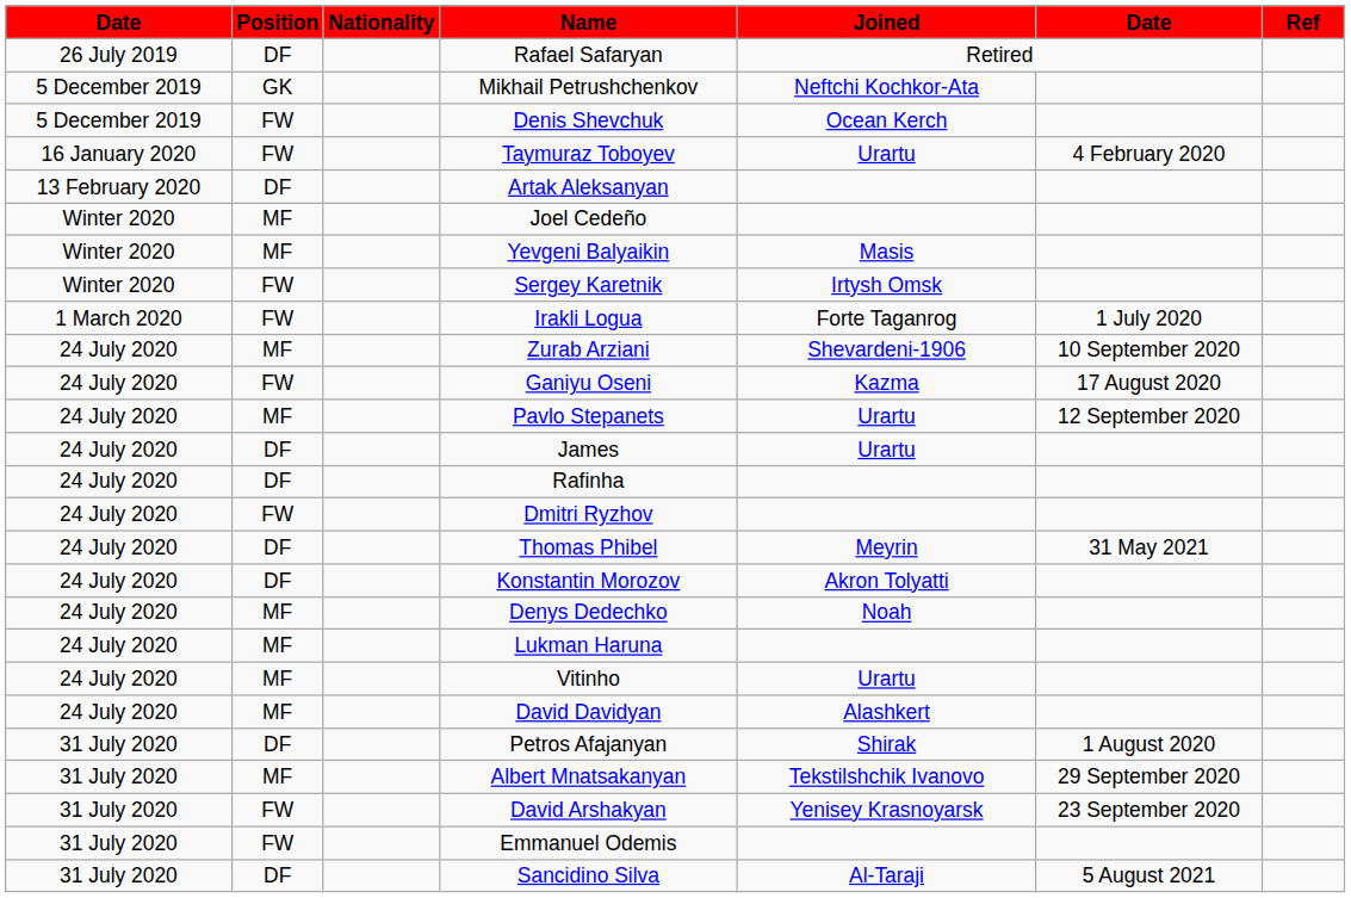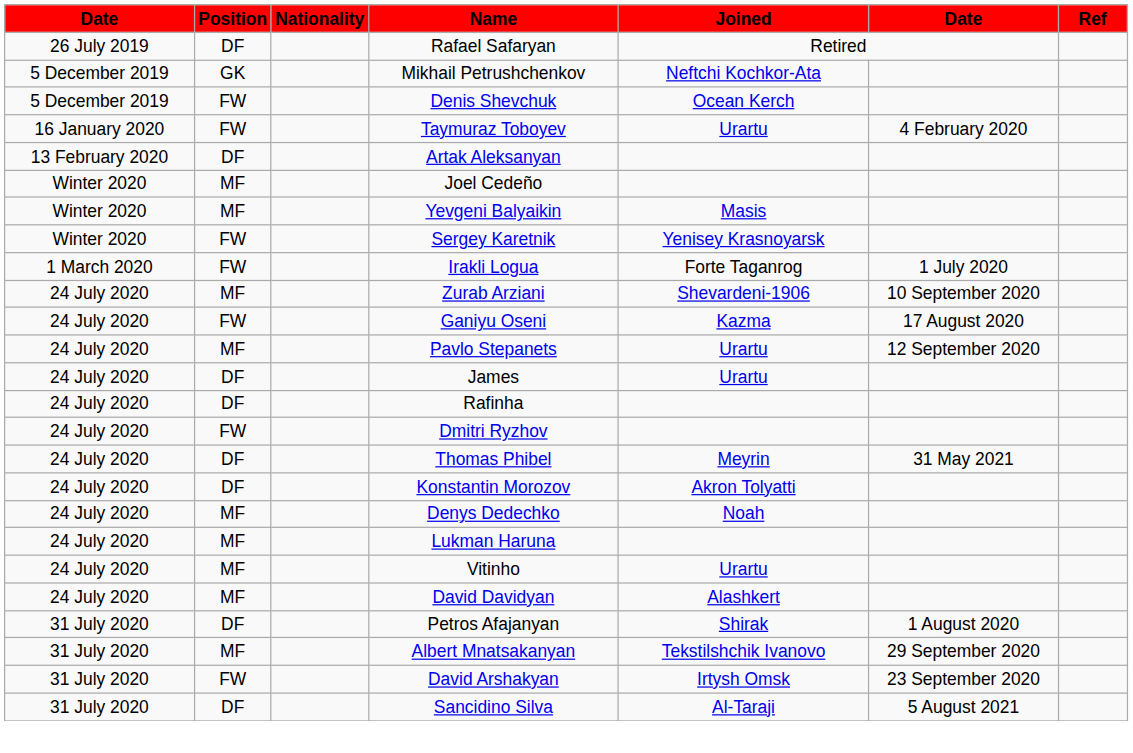 <table class="wikitable"  style="text-align:center; font-size:90%; ">
 <tr>
 <th style="background:#FF0000; color:#000000; width:150px;">Date</th>
 <th style="background:#FF0000; color:#000000; width:50px;">Position</th>
 <th style="background:#FF0000; color:#000000; width:50px;">Nationality</th>
 <th style="background:#FF0000; color:#000000; width:200px;">Name</th>
 <th style="background:#FF0000; color:#000000; width:200px;">Joined</th>
 <th style="background:#FF0000; color:#000000; width:150px;">Date</th>
 <th style="background:#FF0000; color:#000000; width:50px;">Ref</th>
 </tr>
 <tr>
 <td>26 July 2019</td>
 <td>DF</td>
 <td></td>
 <td>Rafael Safaryan</td>
 <td colspan="2">Retired</td>
 <td></td>
 </tr>
 <tr>
 <td>5 December 2019</td>
 <td>GK</td>
 <td></td>
 <td>Mikhail Petrushchenkov</td>
 <td><a href='#'>Neftchi Kochkor-Ata</a></td>
 <td></td>
 <td></td>
 </tr>
 <tr>
 <td>5 December 2019</td>
 <td>FW</td>
 <td></td>
 <td><a href='#'>Denis Shevchuk</a></td>
 <td><a href='#'>Ocean Kerch</a></td>
 <td></td>
 <td></td>
 </tr>
 <tr>
 <td>16 January 2020</td>
 <td>FW</td>
 <td></td>
 <td><a href='#'>Taymuraz Toboyev</a></td>
 <td><a href='#'>Urartu</a></td>
 <td>4 February 2020</td>
 <td></td>
 </tr>
 <tr>
 <td>13 February 2020</td>
 <td>DF</td>
 <td></td>
 <td><a href='#'>Artak Aleksanyan</a></td>
 <td></td>
 <td></td>
 <td></td>
 </tr>
 <tr>
 <td>Winter 2020</td>
 <td>MF</td>
 <td></td>
 <td>Joel Cedeño</td>
 <td></td>
 <td></td>
 <td></td>
 </tr>
 <tr>
 <td>Winter 2020</td>
 <td>MF</td>
 <td></td>
 <td><a href='#'>Yevgeni Balyaikin</a></td>
 <td><a href='#'>Masis</a></td>
 <td></td>
 <td></td>
 </tr>
 <tr>
 <td>Winter 2020</td>
 <td>FW</td>
 <td></td>
 <td><a href='#'>Sergey Karetnik</a></td>
-<td><a href='#'>Irtysh Omsk</a></td>
+<td><a href='#'>Yenisey Krasnoyarsk</a></td>
 <td></td>
 <td></td>
 </tr>
 <tr>
 <td>1 March 2020</td>
 <td>FW</td>
 <td></td>
 <td><a href='#'>Irakli Logua</a></td>
 <td>Forte Taganrog</td>
 <td>1 July 2020</td>
 <td></td>
 </tr>
 <tr>
 <td>24 July 2020</td>
 <td>MF</td>
 <td></td>
 <td><a href='#'>Zurab Arziani</a></td>
 <td><a href='#'>Shevardeni-1906</a></td>
 <td>10 September 2020</td>
 <td></td>
 </tr>
 <tr>
 <td>24 July 2020</td>
 <td>FW</td>
 <td></td>
 <td><a href='#'>Ganiyu Oseni</a></td>
 <td><a href='#'>Kazma</a></td>
 <td>17 August 2020</td>
 <td></td>
 </tr>
 <tr>
 <td>24 July 2020</td>
 <td>MF</td>
 <td></td>
 <td><a href='#'>Pavlo Stepanets</a></td>
 <td><a href='#'>Urartu</a></td>
 <td>12 September 2020</td>
 <td></td>
 </tr>
 <tr>
 <td>24 July 2020</td>
 <td>DF</td>
 <td></td>
 <td>James</td>
 <td><a href='#'>Urartu</a></td>
 <td></td>
 <td></td>
 </tr>
 <tr>
 <td>24 July 2020</td>
 <td>DF</td>
 <td></td>
 <td>Rafinha</td>
 <td></td>
 <td></td>
 <td></td>
 </tr>
 <tr>
 <td>24 July 2020</td>
 <td>FW</td>
 <td></td>
 <td><a href='#'>Dmitri Ryzhov</a></td>
 <td></td>
 <td></td>
 <td></td>
 </tr>
 <tr>
 <td>24 July 2020</td>
 <td>DF</td>
 <td></td>
 <td><a href='#'>Thomas Phibel</a></td>
 <td><a href='#'>Meyrin</a></td>
 <td>31 May 2021</td>
 <td></td>
 </tr>
 <tr>
 <td>24 July 2020</td>
 <td>DF</td>
 <td></td>
 <td><a href='#'>Konstantin Morozov</a></td>
 <td><a href='#'>Akron Tolyatti</a></td>
 <td></td>
 <td></td>
 </tr>
 <tr>
 <td>24 July 2020</td>
 <td>MF</td>
 <td></td>
 <td><a href='#'>Denys Dedechko</a></td>
 <td><a href='#'>Noah</a></td>
 <td></td>
 <td></td>
 </tr>
 <tr>
 <td>24 July 2020</td>
 <td>MF</td>
 <td></td>
 <td><a href='#'>Lukman Haruna</a></td>
 <td></td>
 <td></td>
 <td></td>
 </tr>
 <tr>
 <td>24 July 2020</td>
 <td>MF</td>
 <td></td>
 <td>Vitinho</td>
 <td><a href='#'>Urartu</a></td>
 <td></td>
 <td></td>
 </tr>
 <tr>
 <td>24 July 2020</td>
 <td>MF</td>
 <td></td>
 <td><a href='#'>David Davidyan</a></td>
 <td><a href='#'>Alashkert</a></td>
 <td></td>
 <td></td>
 </tr>
 <tr>
 <td>31 July 2020</td>
 <td>DF</td>
 <td></td>
 <td>Petros Afajanyan</td>
 <td><a href='#'>Shirak</a></td>
 <td>1 August 2020</td>
 <td></td>
 </tr>
 <tr>
 <td>31 July 2020</td>
 <td>MF</td>
 <td></td>
 <td><a href='#'>Albert Mnatsakanyan</a></td>
 <td><a href='#'>Tekstilshchik Ivanovo</a></td>
 <td>29 September 2020</td>
 <td></td>
 </tr>
 <tr>
 <td>31 July 2020</td>
 <td>FW</td>
 <td></td>
 <td><a href='#'>David Arshakyan</a></td>
-<td><a href='#'>Yenisey Krasnoyarsk</a></td>
+<td><a href='#'>Irtysh Omsk</a></td>
 <td>23 September 2020</td>
-<td></td>
-</tr>
-<tr>
-<td>31 July 2020</td>
-<td>FW</td>
-<td></td>
-<td>Emmanuel Odemis</td>
-<td></td>
-<td></td>
 <td></td>
 </tr>
 <tr>
 <td>31 July 2020</td>
 <td>DF</td>
 <td></td>
 <td><a href='#'>Sancidino Silva</a></td>
 <td><a href='#'>Al-Taraji</a></td>
 <td>5 August 2021</td>
 <td></td>
 </tr>
 </table>
